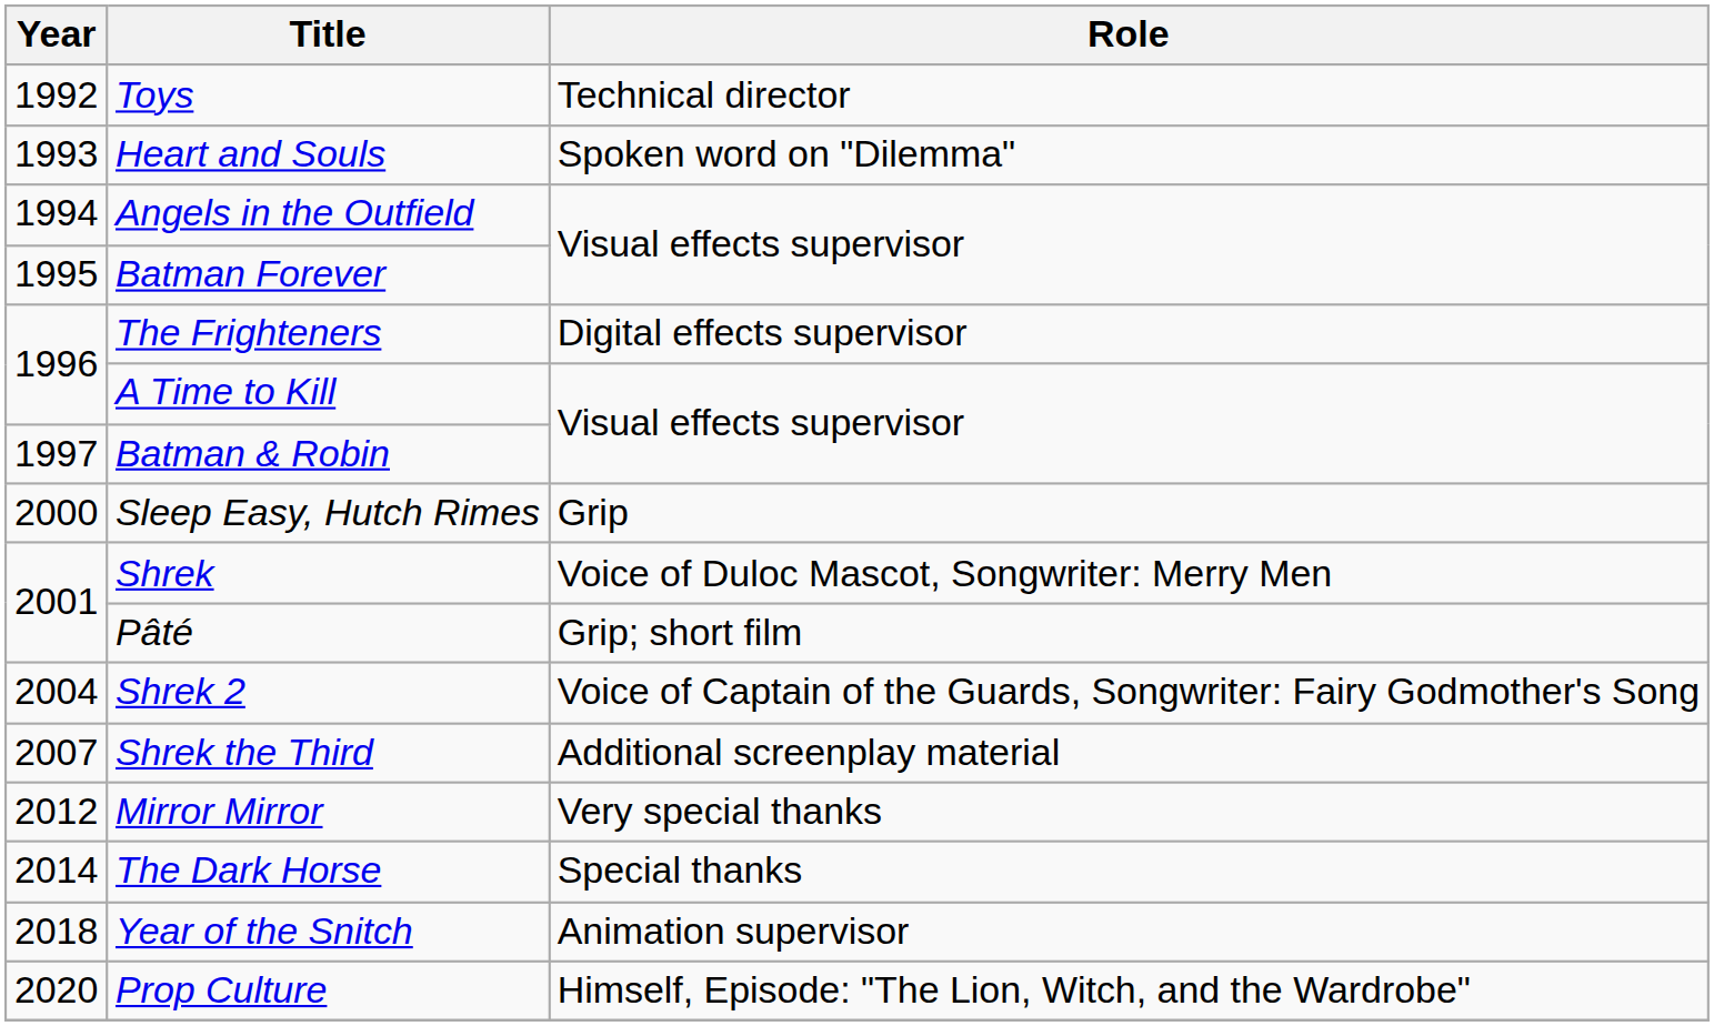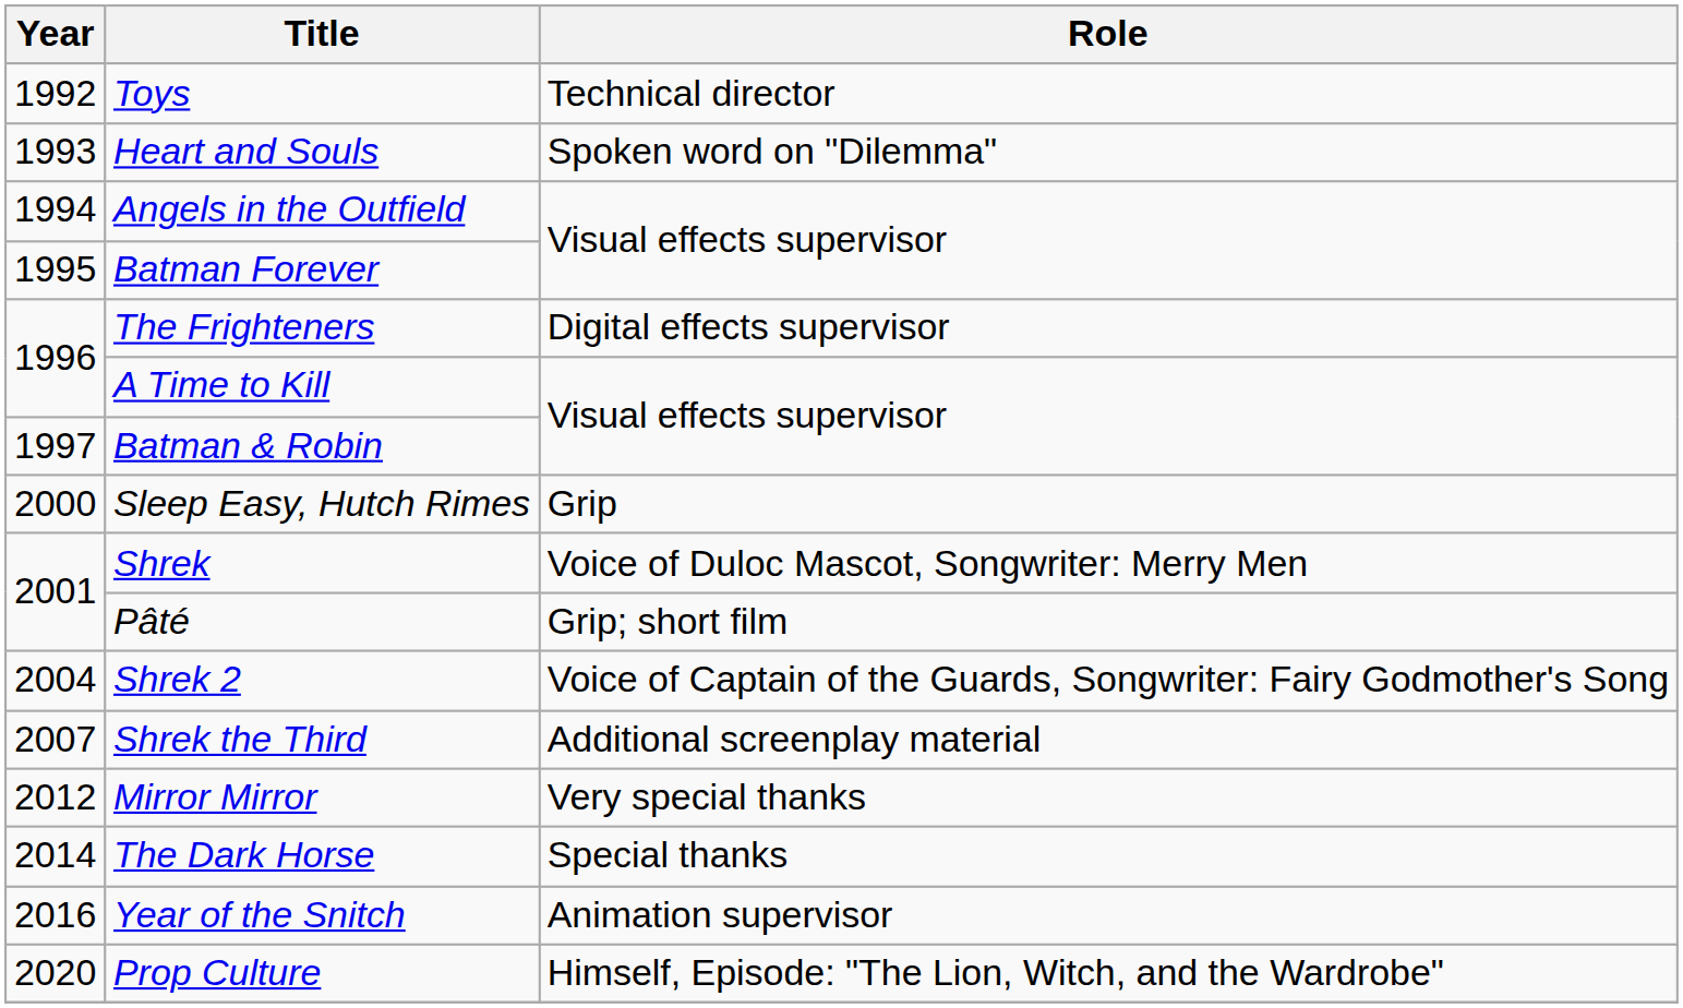 <table class="wikitable">
 <tr>
 <th>Year</th>
 <th>Title</th>
 <th>Role</th>
 </tr>
 <tr>
 <td>1992</td>
 <td><em><a href='#'>Toys</a></em></td>
 <td>Technical director</td>
 </tr>
 <tr>
 <td>1993</td>
 <td><em><a href='#'>Heart and Souls</a></em></td>
 <td>Spoken word on "Dilemma"</td>
 </tr>
 <tr>
 <td>1994</td>
 <td><em><a href='#'>Angels in the Outfield</a></em></td>
 <td rowspan="2">Visual effects supervisor</td>
 </tr>
 <tr>
 <td>1995</td>
 <td><em><a href='#'>Batman Forever</a></em></td>
 </tr>
 <tr>
 <td rowspan="2">1996</td>
 <td><em><a href='#'>The Frighteners</a></em></td>
 <td>Digital effects supervisor</td>
 </tr>
 <tr>
 <td><em><a href='#'>A Time to Kill</a></em></td>
 <td rowspan="2">Visual effects supervisor</td>
 </tr>
 <tr>
 <td>1997</td>
 <td><em><a href='#'>Batman & Robin</a></em></td>
 </tr>
 <tr>
 <td>2000</td>
 <td><em>Sleep Easy, Hutch Rimes</em></td>
 <td>Grip</td>
 </tr>
 <tr>
 <td rowspan=2>2001</td>
 <td><em><a href='#'>Shrek</a></em></td>
 <td>Voice of Duloc Mascot, Songwriter: Merry Men</td>
 </tr>
 <tr>
 <td><em>Pâté</em></td>
 <td>Grip; short film</td>
 </tr>
 <tr>
 <td>2004</td>
 <td><em><a href='#'>Shrek 2</a></em></td>
 <td>Voice of Captain of the Guards, Songwriter: Fairy Godmother's Song</td>
 </tr>
 <tr>
 <td>2007</td>
 <td><em><a href='#'>Shrek the Third</a></em></td>
 <td>Additional screenplay material</td>
 </tr>
 <tr>
 <td>2012</td>
 <td><em><a href='#'>Mirror Mirror</a></em></td>
 <td>Very special thanks</td>
 </tr>
 <tr>
 <td>2014</td>
 <td><em><a href='#'>The Dark Horse</a></em></td>
 <td>Special thanks</td>
 </tr>
 <tr>
-<td>2018</td>
+<td>2016</td>
 <td><em><a href='#'>Year of the Snitch</a></em></td>
 <td>Animation supervisor</td>
 </tr>
 <tr>
 <td>2020</td>
 <td><em><a href='#'>Prop Culture</a></em></td>
 <td>Himself, Episode: "The Lion, Witch, and the Wardrobe"</td>
 </tr>
 <tr>
 </tr>
 </table>
